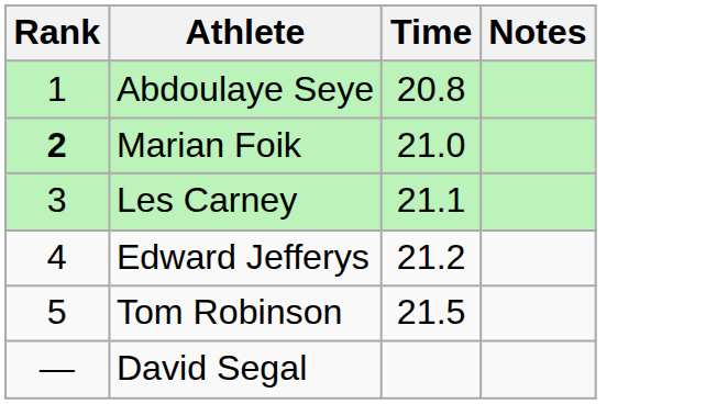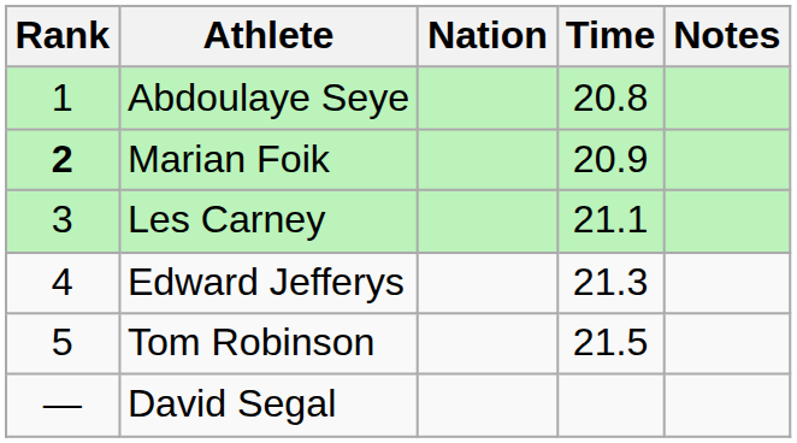 <table class="wikitable sortable" style="text-align:center">
 <tr>
 <th>Rank</th>
 <th>Athlete</th>
+<th>Nation</th>
 <th>Time</th>
 <th>Notes</th>
 </tr>
 <tr bgcolor=bbf3bb>
 <td>1</td>
 <td align=left>Abdoulaye Seye</td>
+<td align=left></td>
 <td>20.8</td>
 <td></td>
 </tr>
 <tr bgcolor=bbf3bb>
 <td><strong>2</strong></td>
 <td align=left>Marian Foik</td>
-<td>21.0</td>
+<td align=left></td>
+<td>20.9</td>
 <td></td>
 </tr>
 <tr bgcolor=bbf3bb>
 <td>3</td>
 <td align=left>Les Carney</td>
+<td align=left></td>
 <td>21.1</td>
 <td></td>
 </tr>
 <tr>
 <td>4</td>
 <td align=left>Edward Jefferys</td>
-<td>21.2</td>
+<td align=left></td>
+<td>21.3</td>
 <td></td>
 </tr>
 <tr>
 <td>5</td>
 <td align=left>Tom Robinson</td>
+<td align=left></td>
 <td>21.5</td>
 <td></td>
 </tr>
 <tr>
 <td data-sort-value=6>—</td>
 <td align=left>David Segal</td>
+<td align=left></td>
 <td data-sort-value=99.9></td>
 <td></td>
 </tr>
 </table>
